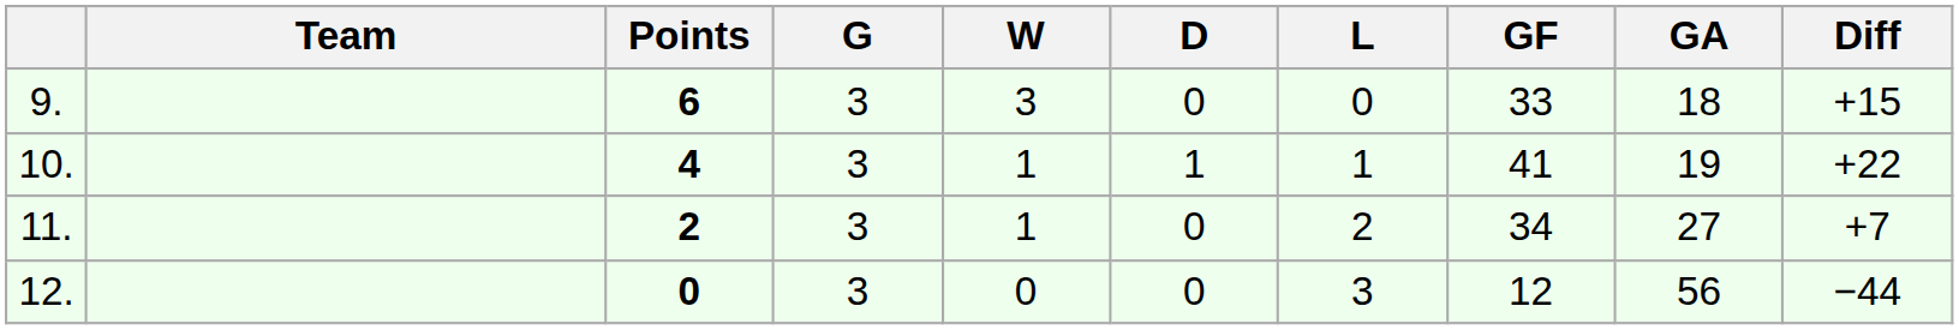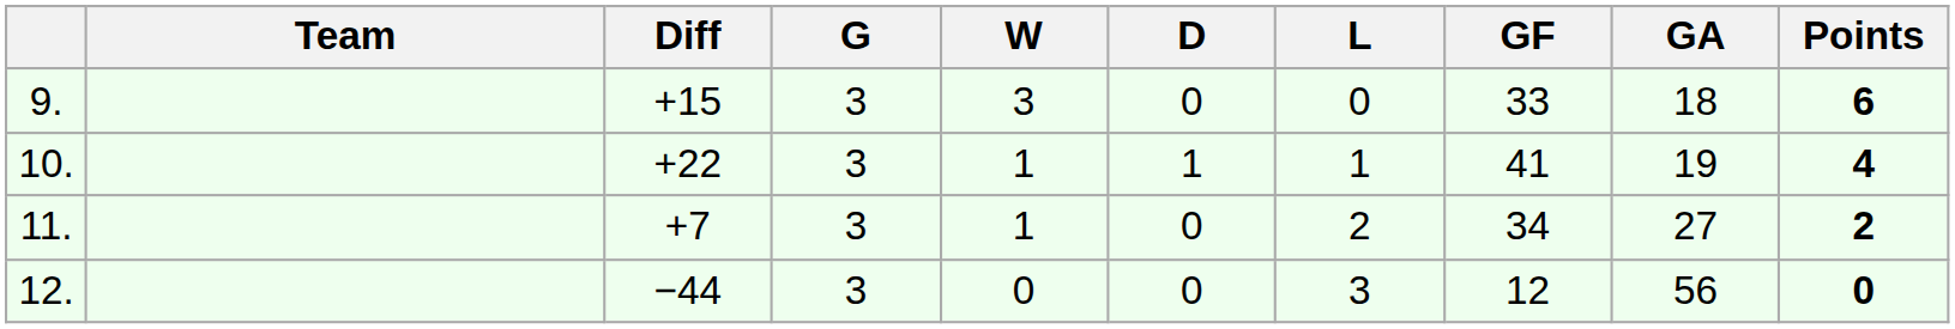 <table class=wikitable style="text-align:center">
 <tr bgcolor="#DCDCDC">
 <th width="25"></th>
 <th width="200">Team</th>
-<th width="60">Points</th>
+<th width="60">Diff</th>
 <th width="60">G</th>
 <th width="60">W</th>
 <th width="60">D</th>
 <th width="60">L</th>
 <th width="60">GF</th>
 <th width="60">GA</th>
-<th width="60">Diff</th>
+<th width="60">Points</th>
 </tr>
 <tr bgcolor=#EEFFEE>
 <td>9.</td>
 <td align=left></td>
-<td><strong>6</strong></td>
+<td>+15</td>
 <td>3</td>
 <td>3</td>
 <td>0</td>
 <td>0</td>
 <td>33</td>
 <td>18</td>
-<td>+15</td>
+<td><strong>6</strong></td>
 </tr>
 <tr bgcolor=#EEFFEE>
 <td>10.</td>
 <td align=left></td>
-<td><strong>4</strong></td>
+<td>+22</td>
 <td>3</td>
 <td>1</td>
 <td>1</td>
 <td>1</td>
 <td>41</td>
 <td>19</td>
-<td>+22</td>
+<td><strong>4</strong></td>
 </tr>
 <tr bgcolor=#EEFFEE>
 <td>11.</td>
 <td align=left></td>
-<td><strong>2</strong></td>
+<td>+7</td>
 <td>3</td>
 <td>1</td>
 <td>0</td>
 <td>2</td>
 <td>34</td>
 <td>27</td>
-<td>+7</td>
+<td><strong>2</strong></td>
 </tr>
 <tr bgcolor=#EEFFEE>
 <td>12.</td>
 <td align=left></td>
-<td><strong>0</strong></td>
+<td>−44</td>
 <td>3</td>
 <td>0</td>
 <td>0</td>
 <td>3</td>
 <td>12</td>
 <td>56</td>
-<td>−44</td>
+<td><strong>0</strong></td>
 </tr>
 </table>
